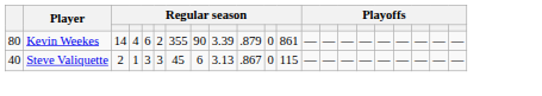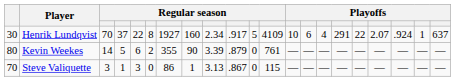 <table class="wikitable plainrowheaders" style="text-align:center;">
 <tr>
 <th scope="col" rowspan="2"></th>
 <th scope="col" rowspan="2">Player</th>
 <th scope=colgroup colspan=10>Regular season</th>
 <th scope=colgroup colspan=9>Playoffs</th>
 </tr>
 <tr>
 <th scope="col"></th>
 <th scope="col"></th>
 <th scope="col"></th>
 <th scope="col"></th>
 <th scope="col"></th>
 <th scope="col"></th>
 <th scope="col"></th>
 <th scope="col"></th>
 <th scope="col"></th>
 <th scope="col"></th>
 <th scope="col"></th>
 <th scope="col"></th>
 <th scope="col"></th>
 <th scope="col"></th>
 <th scope="col"></th>
 <th scope="col"></th>
 <th scope="col"></th>
 <th scope="col"></th>
 <th scope="col"></th>
 </tr>
 <tr>
+<td scope="row">30</td>
+<td align="left"><a href='#'>Henrik Lundqvist</a></td>
+<td>70</td>
+<td>37</td>
+<td>22</td>
+<td>8</td>
+<td>1927</td>
+<td>160</td>
+<td>2.34</td>
+<td>.917</td>
+<td>5</td>
+<td>4109</td>
+<td>10</td>
+<td>6</td>
+<td>4</td>
+<td>291</td>
+<td>22</td>
+<td>2.07</td>
+<td>.924</td>
+<td>1</td>
+<td>637</td>
+</tr>
+<tr>
 <td scope="row">80</td>
 <td align="left"><a href='#'>Kevin Weekes</a></td>
 <td>14</td>
-<td>4</td>
+<td>5</td>
 <td>6</td>
 <td>2</td>
 <td>355</td>
 <td>90</td>
 <td>3.39</td>
 <td>.879</td>
 <td>0</td>
-<td>861</td>
+<td>761</td>
 <td>—</td>
 <td>—</td>
 <td>—</td>
 <td>—</td>
 <td>—</td>
 <td>—</td>
 <td>—</td>
 <td>—</td>
 <td>—</td>
 </tr>
 <tr>
-<td scope="row">40</td>
+<td scope="row">70</td>
 <td align="left"><a href='#'>Steve Valiquette</a></td>
-<td>2</td>
+<td>3</td>
 <td>1</td>
 <td>3</td>
-<td>3</td>
-<td>45</td>
-<td>6</td>
+<td>0</td>
+<td>86</td>
+<td>1</td>
 <td>3.13</td>
 <td>.867</td>
 <td>0</td>
 <td>115</td>
 <td>—</td>
 <td>—</td>
 <td>—</td>
 <td>—</td>
 <td>—</td>
 <td>—</td>
 <td>—</td>
 <td>—</td>
 <td>—</td>
 </tr>
 </table>
